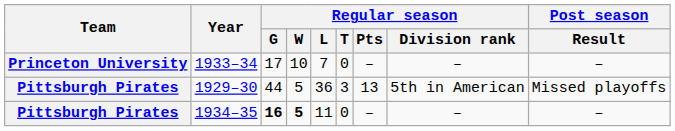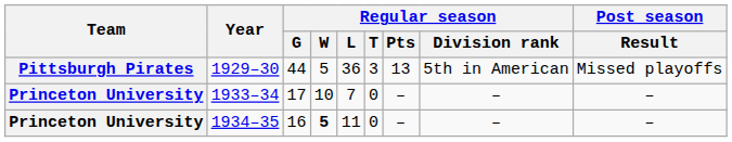 <table class="wikitable" style="font-size: 95%; text-align:center;">
 <tr>
 <th rowspan="2">Team</th>
 <th rowspan="2">Year</th>
 <th colspan="6"><a href='#'>Regular season</a></th>
 <th colspan="1"><a href='#'>Post season</a></th>
 </tr>
 <tr>
 <th>G</th>
 <th>W</th>
 <th>L</th>
 <th>T</th>
 <th>Pts</th>
 <th>Division rank</th>
 <th>Result</th>
 </tr>
 <tr>
+<th><a href='#'>Pittsburgh Pirates</a></th>
+<td><a href='#'>1929–30</a></td>
+<td>44</td>
+<td>5</td>
+<td>36</td>
+<td>3</td>
+<td>13</td>
+<td>5th in American</td>
+<td>Missed playoffs</td>
+</tr>
+<tr>
 <th><a href='#'>Princeton University</a></th>
 <td><a href='#'>1933–34</a></td>
 <td>17</td>
 <td>10</td>
 <td>7</td>
 <td>0</td>
 <td>–</td>
 <td>–</td>
 <td>–</td>
 </tr>
 <tr>
-<th><a href='#'>Pittsburgh Pirates</a></th>
-<td><a href='#'>1929–30</a></td>
-<td>44</td>
-<td>5</td>
-<td>36</td>
-<td>3</td>
-<td>13</td>
-<td>5th in American</td>
-<td>Missed playoffs</td>
-</tr>
-<tr>
-<th><a href='#'>Pittsburgh Pirates</a></th>
+<th>Princeton University</th>
 <td><a href='#'>1934–35</a></td>
-<td><strong>16</strong></td>
+<td>16</td>
 <td><strong>5</strong></td>
 <td>11</td>
 <td>0</td>
 <td>–</td>
 <td>–</td>
 <td>–</td>
 </tr>
 </table>
